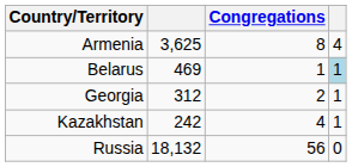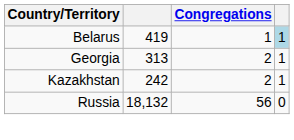 <table class="wikitable sortable floatright" style="text-align: right">
 <tr>
 <th>Country/Territory</th>
 <th></th>
 <th><a href='#'>Congregations</a></th>
 <th></th>
 </tr>
 <tr>
-<td> Armenia</td>
-<td>3,625</td>
-<td>8</td>
-<td>4</td>
-</tr>
-<tr>
 <td> Belarus</td>
-<td>469</td>
+<td>419</td>
 <td>1</td>
 <td style="background: lightblue;">1</td>
 </tr>
 <tr>
 <td> Georgia</td>
-<td>312</td>
+<td>313</td>
 <td>2</td>
 <td>1</td>
 </tr>
 <tr>
 <td> Kazakhstan</td>
 <td>242</td>
-<td>4</td>
+<td>2</td>
 <td>1</td>
 </tr>
 <tr>
 <td> Russia</td>
 <td>18,132</td>
 <td>56</td>
 <td>0</td>
 </tr>
 </table>
